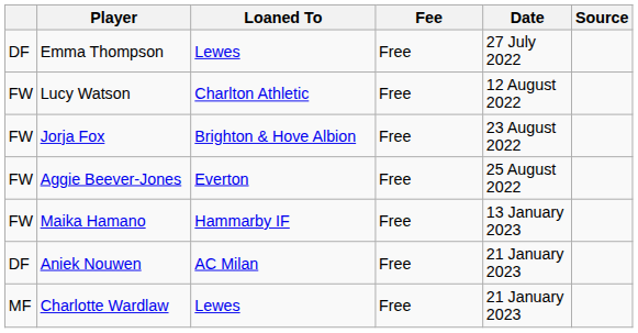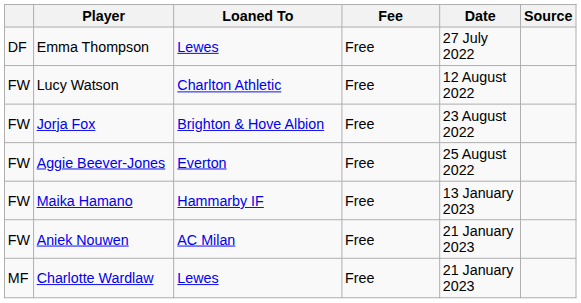 <table class="wikitable plainrowheaders sortable" style="font-size:95%">
 <tr>
 <th></th>
 <th scope="col" style="width:200px;">Player</th>
 <th scope="col" style="width:250px;">Loaned To</th>
 <th scope="col" style="width:150px;">Fee</th>
 <th scope="col" style="width:100px;">Date</th>
 <th>Source</th>
 </tr>
 <tr>
 <td>DF</td>
 <td> Emma Thompson</td>
 <td> <a href='#'>Lewes</a></td>
 <td>Free</td>
 <td>27 July 2022</td>
 <td></td>
 </tr>
 <tr>
 <td>FW</td>
 <td> Lucy Watson</td>
 <td> <a href='#'>Charlton Athletic</a></td>
 <td>Free</td>
 <td>12 August 2022</td>
 <td></td>
 </tr>
 <tr>
 <td>FW</td>
 <td> <a href='#'>Jorja Fox</a></td>
 <td> <a href='#'>Brighton & Hove Albion</a></td>
 <td>Free</td>
 <td>23 August 2022</td>
 <td></td>
 </tr>
 <tr>
 <td>FW</td>
 <td> <a href='#'>Aggie Beever-Jones</a></td>
 <td> <a href='#'>Everton</a></td>
 <td>Free</td>
 <td>25 August 2022</td>
 <td></td>
 </tr>
 <tr>
 <td>FW</td>
 <td> <a href='#'>Maika Hamano</a></td>
 <td> <a href='#'>Hammarby IF</a></td>
 <td>Free</td>
 <td>13 January 2023</td>
 <td></td>
 </tr>
 <tr>
-<td>DF</td>
+<td>FW</td>
 <td> <a href='#'>Aniek Nouwen</a></td>
 <td> <a href='#'>AC Milan</a></td>
 <td>Free</td>
 <td>21 January 2023</td>
 <td></td>
 </tr>
 <tr>
 <td>MF</td>
 <td> <a href='#'>Charlotte Wardlaw</a></td>
 <td> <a href='#'>Lewes</a></td>
 <td>Free</td>
 <td>21 January 2023</td>
 <td></td>
 </tr>
 </table>
